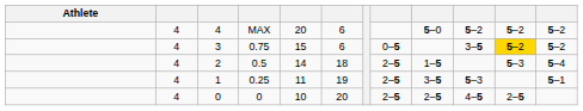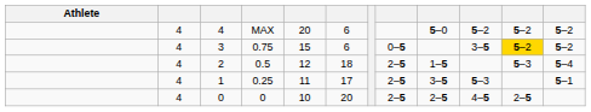 <table class="wikitable" style="text-align:center; font-size:90%;">
 <tr>
 <th width=200>Athlete</th>
 <th width=50></th>
 <th width=50></th>
 <th width=50></th>
 <th width=50></th>
 <th width=50></th>
 <th rowspan=6> </th>
 <th width=50></th>
 <th width=50></th>
 <th width=50></th>
 <th width=50></th>
 <th width=50></th>
 </tr>
 <tr>
 <td align=left></td>
 <td>4</td>
 <td>4</td>
 <td>MAX</td>
 <td>20</td>
 <td>6</td>
 <td></td>
 <td><strong>5</strong>–0</td>
 <td><strong>5</strong>–2</td>
 <td><strong>5</strong>–2</td>
 <td><strong>5</strong>–2</td>
 </tr>
 <tr>
 <td align=left></td>
 <td>4</td>
 <td>3</td>
 <td>0.75</td>
 <td>15</td>
 <td>6</td>
 <td>0–<strong>5</strong></td>
 <td></td>
 <td>3–<strong>5</strong></td>
 <td style="background: gold;"><strong>5</strong>–2</td>
 <td><strong>5</strong>–2</td>
 </tr>
 <tr>
 <td align=left></td>
 <td>4</td>
 <td>2</td>
 <td>0.5</td>
-<td>14</td>
+<td>12</td>
 <td>18</td>
 <td>2–<strong>5</strong></td>
 <td>1–<strong>5</strong></td>
 <td></td>
 <td><strong>5</strong>–3</td>
 <td><strong>5</strong>–4</td>
 </tr>
 <tr>
 <td align=left></td>
 <td>4</td>
 <td>1</td>
 <td>0.25</td>
 <td>11</td>
-<td>19</td>
+<td>17</td>
 <td>2–<strong>5</strong></td>
 <td>3–<strong>5</strong></td>
 <td><strong>5</strong>–3</td>
 <td></td>
 <td><strong>5</strong>–1</td>
 </tr>
 <tr>
 <td align=left></td>
 <td>4</td>
 <td>0</td>
 <td>0</td>
 <td>10</td>
 <td>20</td>
 <td>2–<strong>5</strong></td>
 <td>2–<strong>5</strong></td>
 <td>4–<strong>5</strong></td>
 <td>2–<strong>5</strong></td>
 <td></td>
 </tr>
 </table>
